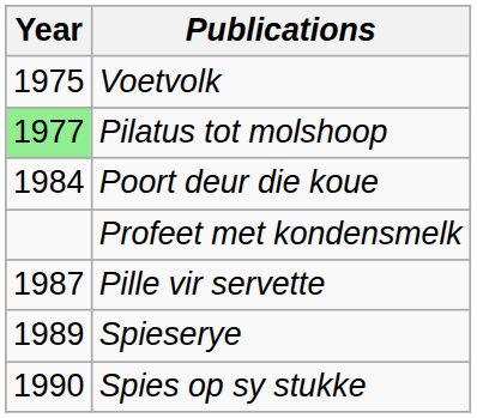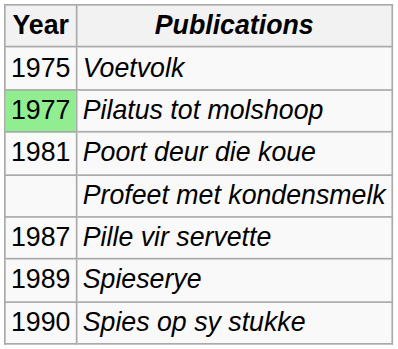 <table class="wikitable">
 <tr>
 <th>Year</th>
 <th><em>Publications</em></th>
 </tr>
 <tr>
 <td>1975</td>
 <td><em>Voetvolk</em></td>
 </tr>
 <tr>
 <td style="background: lightgreen;">1977</td>
 <td><em>Pilatus tot molshoop</em></td>
 </tr>
 <tr>
-<td>1984</td>
+<td>1981</td>
 <td><em>Poort deur die koue</em></td>
 </tr>
 <tr>
 <td></td>
 <td><em>Profeet met kondensmelk</em></td>
 </tr>
 <tr>
 <td>1987</td>
 <td><em>Pille vir servette</em></td>
 </tr>
 <tr>
 <td>1989</td>
 <td><em>Spieserye</em></td>
 </tr>
 <tr>
 <td>1990</td>
 <td><em>Spies op sy stukke</em></td>
 </tr>
 </table>
